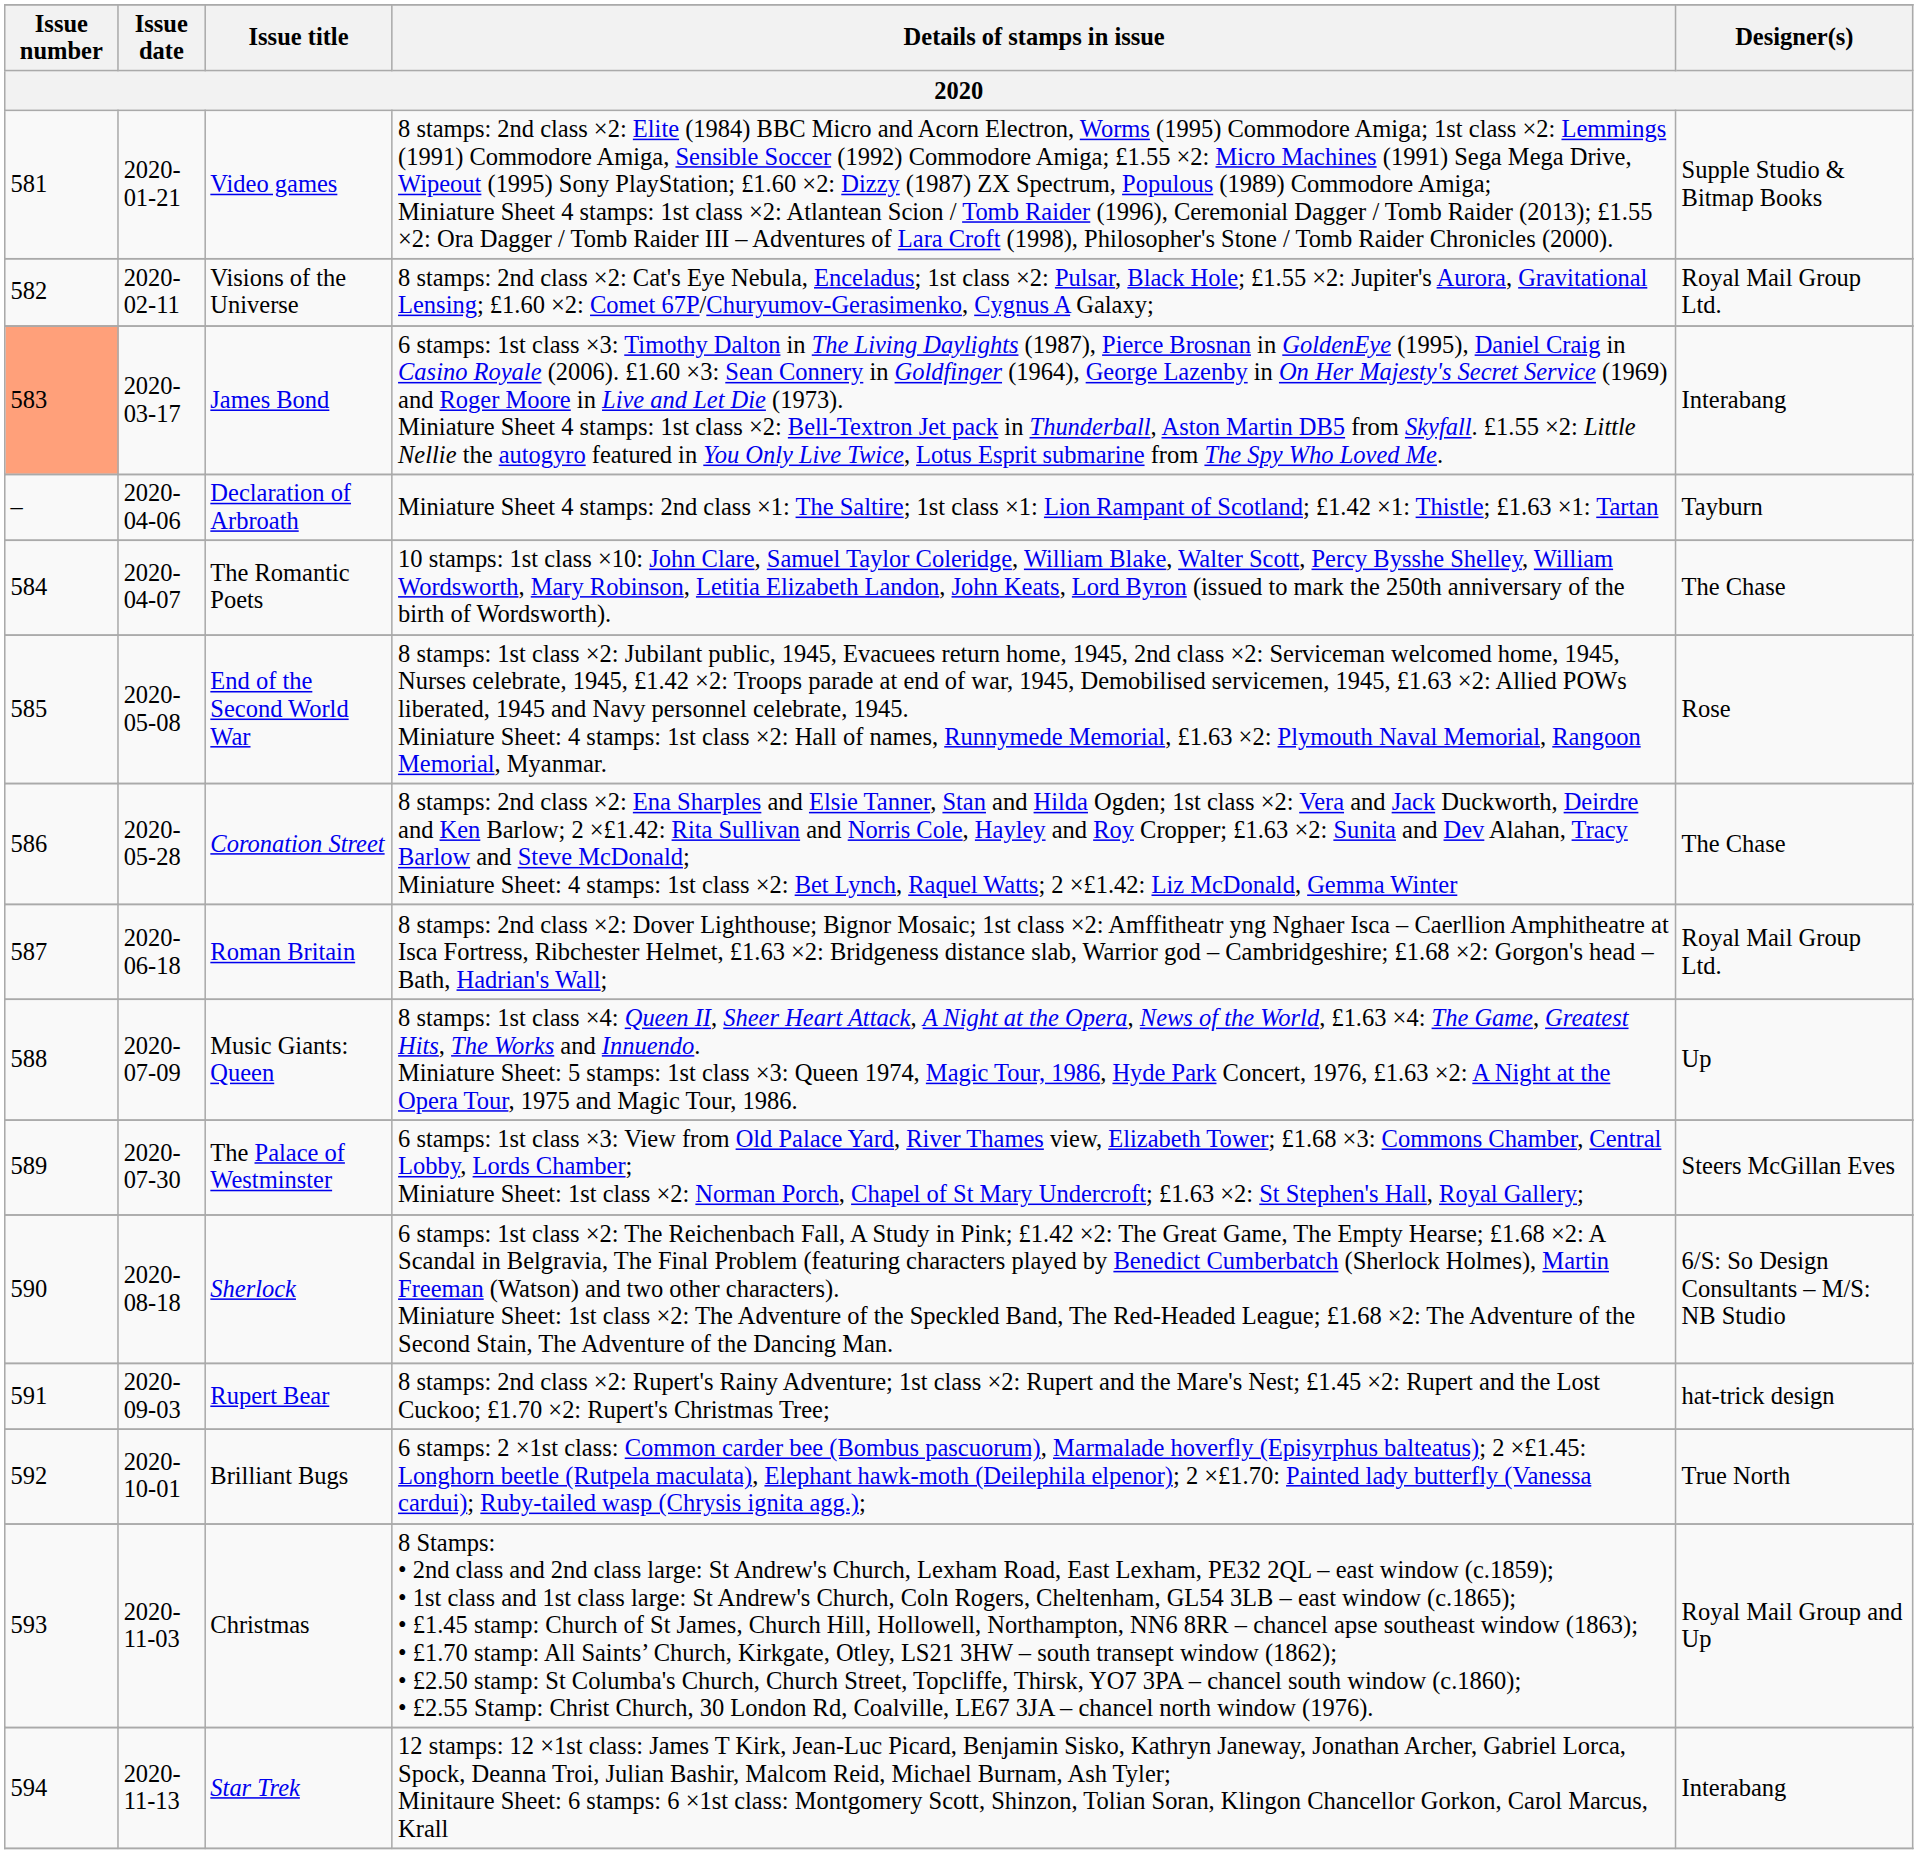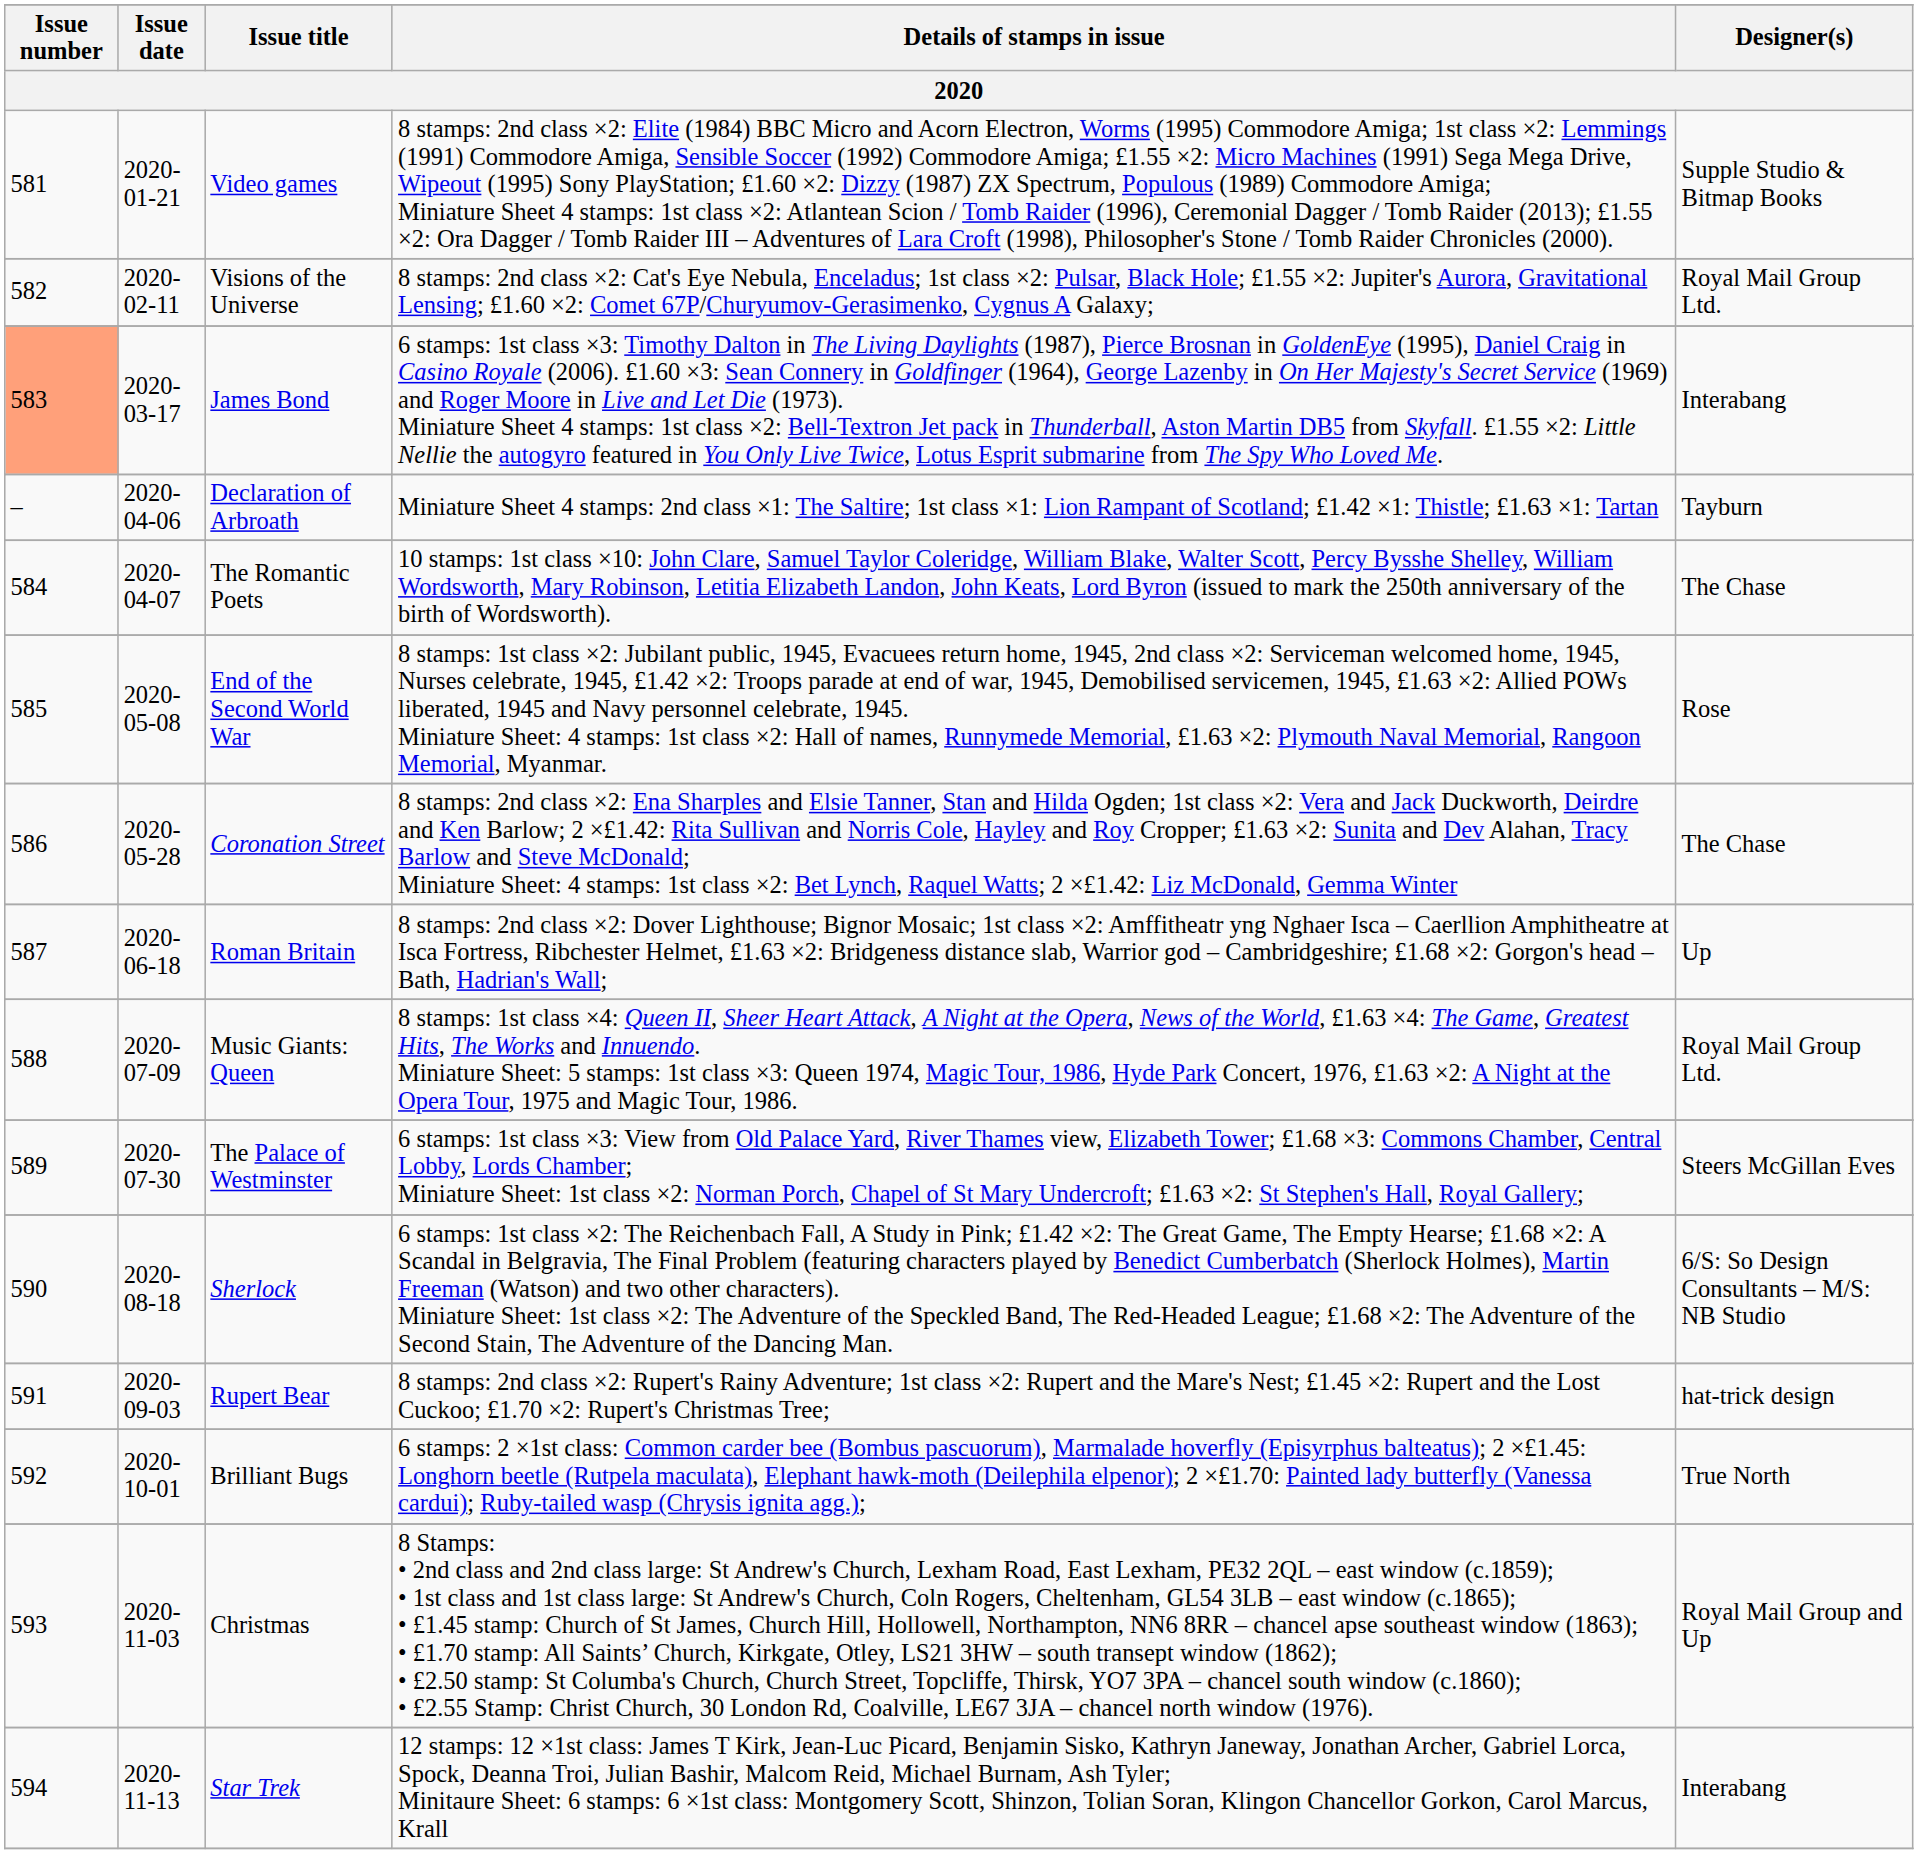 <table class="wikitable">
 <tr>
 </tr>
 <tr>
 <th>Issue number</th>
 <th>Issue date</th>
 <th>Issue title</th>
 <th>Details of stamps in issue</th>
 <th>Designer(s)</th>
 </tr>
 <tr>
 <th colspan=5>2020</th>
 </tr>
 <tr>
 <td>581</td>
 <td>2020-01-21</td>
 <td><a href='#'>Video games</a></td>
 <td>8 stamps: 2nd class ×2: <a href='#'>Elite</a> (1984) BBC Micro and Acorn Electron, <a href='#'>Worms</a> (1995) Commodore Amiga; 1st class ×2: <a href='#'>Lemmings</a> (1991) Commodore Amiga, <a href='#'>Sensible Soccer</a> (1992) Commodore Amiga; £1.55 ×2: <a href='#'>Micro Machines</a> (1991) Sega Mega Drive, <a href='#'>Wipeout</a> (1995) Sony PlayStation; £1.60 ×2: <a href='#'>Dizzy</a> (1987) ZX Spectrum, <a href='#'>Populous</a> (1989) Commodore Amiga;<br>Miniature Sheet 4 stamps: 1st class ×2: Atlantean Scion / <a href='#'>Tomb Raider</a> (1996), Ceremonial Dagger / Tomb Raider (2013); £1.55 ×2: Ora Dagger / Tomb Raider III – Adventures of <a href='#'>Lara Croft</a> (1998), Philosopher's Stone / Tomb Raider Chronicles (2000).</td>
 <td>Supple Studio & Bitmap Books</td>
 </tr>
 <tr>
 </tr>
 <tr>
 <td>582</td>
 <td>2020-02-11</td>
 <td>Visions of the Universe</td>
 <td>8 stamps: 2nd class ×2: Cat's Eye Nebula, <a href='#'>Enceladus</a>; 1st class ×2: <a href='#'>Pulsar</a>, <a href='#'>Black Hole</a>; £1.55 ×2: Jupiter's <a href='#'>Aurora</a>, <a href='#'>Gravitational Lensing</a>; £1.60 ×2: <a href='#'>Comet 67P</a>/<a href='#'>Churyumov-Gerasimenko</a>, <a href='#'>Cygnus A</a> Galaxy;</td>
 <td>Royal Mail Group Ltd.</td>
 </tr>
 <tr>
 </tr>
 <tr>
 <td style="background: lightsalmon;">583</td>
 <td>2020-03-17</td>
 <td><a href='#'>James Bond</a></td>
 <td>6 stamps: 1st class ×3: <a href='#'>Timothy Dalton</a> in <em><a href='#'>The Living Daylights</a></em> (1987), <a href='#'>Pierce Brosnan</a> in <em><a href='#'>GoldenEye</a></em> (1995), <a href='#'>Daniel Craig</a> in <em><a href='#'>Casino Royale</a></em> (2006). £1.60 ×3: <a href='#'>Sean Connery</a> in <em><a href='#'>Goldfinger</a></em> (1964), <a href='#'>George Lazenby</a> in <em><a href='#'>On Her Majesty's Secret Service</a></em> (1969) and <a href='#'>Roger Moore</a> in <em><a href='#'>Live and Let Die</a></em> (1973).<br>Miniature Sheet 4 stamps: 1st class ×2: <a href='#'>Bell-Textron Jet pack</a> in <em><a href='#'>Thunderball</a></em>, <a href='#'>Aston Martin DB5</a> from <em><a href='#'>Skyfall</a></em>. £1.55 ×2: <em>Little Nellie</em> the <a href='#'>autogyro</a> featured in <em><a href='#'>You Only Live Twice</a></em>, <a href='#'>Lotus Esprit submarine</a> from <em><a href='#'>The Spy Who Loved Me</a></em>.</td>
 <td>Interabang</td>
 </tr>
 <tr>
 </tr>
 <tr>
 <td>–</td>
 <td>2020-04-06</td>
 <td><a href='#'>Declaration of Arbroath</a></td>
 <td>Miniature Sheet 4 stamps: 2nd class ×1: <a href='#'>The Saltire</a>; 1st class ×1: <a href='#'>Lion Rampant of Scotland</a>; £1.42 ×1: <a href='#'>Thistle</a>; £1.63 ×1: <a href='#'>Tartan</a></td>
 <td>Tayburn</td>
 </tr>
 <tr>
 </tr>
 <tr>
 <td>584</td>
 <td>2020-04-07</td>
 <td>The Romantic Poets</td>
 <td>10 stamps: 1st class ×10: <a href='#'>John Clare</a>, <a href='#'>Samuel Taylor Coleridge</a>, <a href='#'>William Blake</a>, <a href='#'>Walter Scott</a>, <a href='#'>Percy Bysshe Shelley</a>, <a href='#'>William Wordsworth</a>, <a href='#'>Mary Robinson</a>, <a href='#'>Letitia Elizabeth Landon</a>, <a href='#'>John Keats</a>, <a href='#'>Lord Byron</a> (issued to mark the 250th anniversary of the birth of Wordsworth).</td>
 <td>The Chase</td>
 </tr>
 <tr>
 </tr>
 <tr>
 <td>585</td>
 <td>2020-05-08</td>
 <td><a href='#'>End of the Second World War</a></td>
 <td>8 stamps: 1st class ×2: Jubilant public, 1945, Evacuees return home, 1945, 2nd class ×2: Serviceman welcomed home, 1945, Nurses celebrate, 1945, £1.42 ×2: Troops parade at end of war, 1945, Demobilised servicemen, 1945, £1.63 ×2: Allied POWs liberated, 1945 and Navy personnel celebrate, 1945.<br>Miniature Sheet: 4 stamps: 1st class ×2: Hall of names, <a href='#'>Runnymede Memorial</a>, £1.63 ×2: <a href='#'>Plymouth Naval Memorial</a>, <a href='#'>Rangoon Memorial</a>, Myanmar.</td>
 <td>Rose</td>
 </tr>
 <tr>
 </tr>
 <tr>
 <td>586</td>
 <td>2020-05-28</td>
 <td><em><a href='#'>Coronation Street</a></em></td>
 <td>8 stamps: 2nd class ×2: <a href='#'>Ena Sharples</a> and <a href='#'>Elsie Tanner</a>, <a href='#'>Stan</a> and <a href='#'>Hilda</a> Ogden; 1st class ×2: <a href='#'>Vera</a> and <a href='#'>Jack</a> Duckworth, <a href='#'>Deirdre</a> and <a href='#'>Ken</a> Barlow; 2 ×£1.42: <a href='#'>Rita Sullivan</a> and <a href='#'>Norris Cole</a>, <a href='#'>Hayley</a> and <a href='#'>Roy</a> Cropper; £1.63 ×2: <a href='#'>Sunita</a> and <a href='#'>Dev</a> Alahan, <a href='#'>Tracy Barlow</a> and <a href='#'>Steve McDonald</a>;<br>Miniature Sheet: 4 stamps: 1st class ×2:  <a href='#'>Bet Lynch</a>, <a href='#'>Raquel Watts</a>; 2 ×£1.42: <a href='#'>Liz McDonald</a>, <a href='#'>Gemma Winter</a></td>
 <td>The Chase</td>
 </tr>
 <tr>
 </tr>
 <tr>
 <td>587</td>
 <td>2020-06-18</td>
 <td><a href='#'>Roman Britain</a></td>
 <td>8 stamps: 2nd class ×2: Dover Lighthouse; Bignor Mosaic; 1st class  ×2: Amffitheatr yng Nghaer Isca – Caerllion Amphitheatre at Isca Fortress, Ribchester Helmet, £1.63 ×2:  Bridgeness distance slab, Warrior god – Cambridgeshire; £1.68 ×2: Gorgon's head – Bath, <a href='#'>Hadrian's Wall</a>;</td>
-<td>Royal Mail Group Ltd.</td>
+<td>Up</td>
 </tr>
 <tr>
 </tr>
 <tr>
 <td>588</td>
 <td>2020-07-09</td>
 <td>Music Giants: <a href='#'>Queen</a></td>
 <td>8 stamps: 1st class ×4: <em><a href='#'>Queen II</a></em>, <em><a href='#'>Sheer Heart Attack</a></em>, <a href='#'><em>A Night at the Opera</em></a>, <a href='#'><em>News of the World</em></a>, £1.63 ×4: <a href='#'><em>The Game</em></a>, <a href='#'><em>Greatest Hits</em></a>, <a href='#'><em>The Works</em></a> and <a href='#'><em>Innuendo</em></a>.<br>Miniature Sheet: 5 stamps: 1st class ×3: Queen 1974, <a href='#'>Magic Tour, 1986</a>, <a href='#'>Hyde Park</a> Concert, 1976, £1.63 ×2: <a href='#'>A Night at the Opera Tour</a>, 1975 and Magic Tour, 1986.</td>
-<td>Up</td>
+<td>Royal Mail Group Ltd.</td>
 </tr>
 <tr>
 </tr>
 <tr>
 <td>589</td>
 <td>2020-07-30</td>
 <td>The <a href='#'>Palace of Westminster</a></td>
 <td>6 stamps: 1st class ×3: View from <a href='#'>Old Palace Yard</a>, <a href='#'>River Thames</a> view, <a href='#'>Elizabeth Tower</a>; £1.68 ×3: <a href='#'>Commons Chamber</a>, <a href='#'>Central Lobby</a>, <a href='#'>Lords Chamber</a>;<br>Miniature Sheet: 1st class ×2: <a href='#'>Norman Porch</a>, <a href='#'>Chapel of St Mary Undercroft</a>; £1.63 ×2: <a href='#'>St Stephen's Hall</a>, <a href='#'>Royal Gallery</a>;</td>
 <td>Steers McGillan Eves</td>
 </tr>
 <tr>
 </tr>
 <tr>
 <td>590</td>
 <td>2020-08-18</td>
 <td><em><a href='#'>Sherlock</a></em></td>
 <td>6 stamps: 1st class ×2: The Reichenbach Fall, A Study in Pink; £1.42 ×2: The Great Game, The Empty Hearse; £1.68 ×2: A Scandal in Belgravia, The Final Problem (featuring characters played by <a href='#'>Benedict Cumberbatch</a> (Sherlock Holmes), <a href='#'>Martin Freeman</a> (Watson) and two other characters).<br>Miniature Sheet: 1st class ×2: The Adventure of the Speckled Band, The Red-Headed League; £1.68 ×2: The Adventure of the Second Stain, The Adventure of the Dancing Man.</td>
 <td>6/S: So Design Consultants – M/S: NB Studio</td>
 </tr>
 <tr>
 </tr>
 <tr>
 <td>591</td>
 <td>2020-09-03</td>
 <td><a href='#'>Rupert Bear</a></td>
 <td>8 stamps: 2nd class ×2: Rupert's Rainy Adventure; 1st class ×2: Rupert and the Mare's Nest; £1.45 ×2: Rupert and the Lost Cuckoo; £1.70 ×2: Rupert's Christmas Tree;</td>
 <td>hat-trick design</td>
 </tr>
 <tr>
 </tr>
 <tr>
 <td>592</td>
 <td>2020-10-01</td>
 <td>Brilliant Bugs</td>
 <td>6 stamps: 2 ×1st  class: <a href='#'>Common carder bee (Bombus pascuorum)</a>, <a href='#'>Marmalade hoverfly (Episyrphus balteatus)</a>; 2 ×£1.45:  <a href='#'>Longhorn beetle (Rutpela maculata)</a>, <a href='#'>Elephant hawk-moth (Deilephila elpenor)</a>; 2 ×£1.70: <a href='#'>Painted lady butterfly (Vanessa cardui)</a>; <a href='#'>Ruby-tailed wasp (Chrysis ignita agg.)</a>;</td>
 <td>True North</td>
 </tr>
 <tr>
 </tr>
 <tr>
 <td>593</td>
 <td>2020-11-03</td>
 <td>Christmas</td>
 <td>8 Stamps:<br>• 2nd class and 2nd class large: St Andrew's Church, Lexham Road, East Lexham, PE32 2QL – east window (c.1859);<br>• 1st class and 1st class large: St Andrew's Church, Coln Rogers, Cheltenham, GL54 3LB – east window (c.1865);<br>• £1.45 stamp: Church of St James, Church Hill, Hollowell, Northampton, NN6 8RR – chancel apse southeast window (1863);<br>• £1.70 stamp: All Saints’ Church, Kirkgate, Otley, LS21 3HW – south transept window (1862);<br>• £2.50 stamp: St Columba's Church, Church Street, Topcliffe, Thirsk, YO7 3PA – chancel south window (c.1860);<br>• £2.55 Stamp: Christ Church, 30 London Rd, Coalville, LE67 3JA – chancel north window (1976).</td>
 <td>Royal Mail Group and Up</td>
 </tr>
 <tr>
 </tr>
 <tr>
 <td>594</td>
 <td>2020-11-13</td>
 <td><em><a href='#'>Star Trek</a></em></td>
 <td>12 stamps: 12 ×1st class: James T Kirk, Jean-Luc Picard, Benjamin Sisko, Kathryn Janeway, Jonathan Archer, Gabriel Lorca, Spock, Deanna Troi, Julian Bashir, Malcom Reid, Michael Burnam, Ash Tyler;<br>Minitaure Sheet: 6 stamps: 6 ×1st class: Montgomery Scott, Shinzon, Tolian Soran, Klingon Chancellor Gorkon, Carol Marcus, Krall</td>
 <td>Interabang</td>
 </tr>
 <tr>
 </tr>
 </table>
